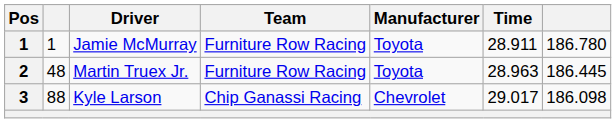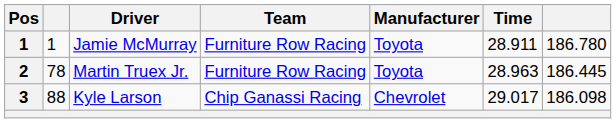 <table class="wikitable" style="font-size:95%">
 <tr>
 <th>Pos</th>
 <th></th>
 <th>Driver</th>
 <th>Team</th>
 <th>Manufacturer</th>
 <th>Time</th>
 <th></th>
 </tr>
 <tr>
 <th>1</th>
 <td>1</td>
 <td><a href='#'>Jamie McMurray</a></td>
 <td><a href='#'>Furniture Row Racing</a></td>
 <td><a href='#'>Toyota</a></td>
 <td>28.911</td>
 <td>186.780</td>
 </tr>
 <tr>
 <th>2</th>
-<td>48</td>
+<td>78</td>
 <td><a href='#'>Martin Truex Jr.</a></td>
 <td><a href='#'>Furniture Row Racing</a></td>
 <td><a href='#'>Toyota</a></td>
 <td>28.963</td>
 <td>186.445</td>
 </tr>
 <tr>
 <th>3</th>
 <td>88</td>
 <td><a href='#'>Kyle Larson</a></td>
 <td><a href='#'>Chip Ganassi Racing</a></td>
 <td><a href='#'>Chevrolet</a></td>
 <td>29.017</td>
 <td>186.098</td>
 </tr>
 <tr>
 <th colspan="7"></th>
 </tr>
 </table>
